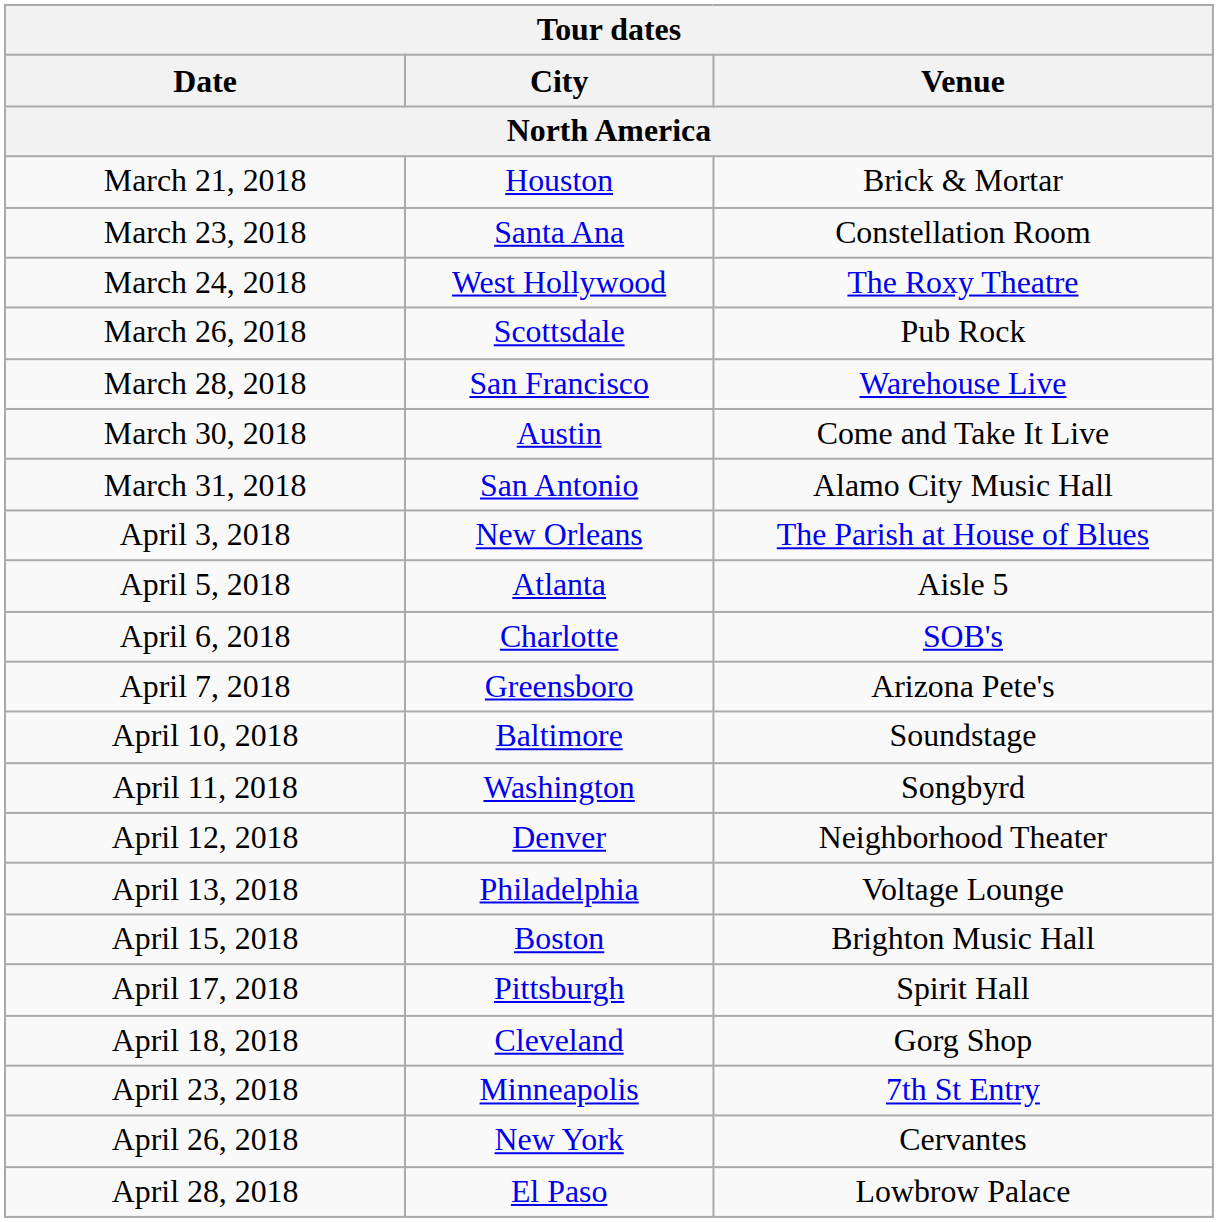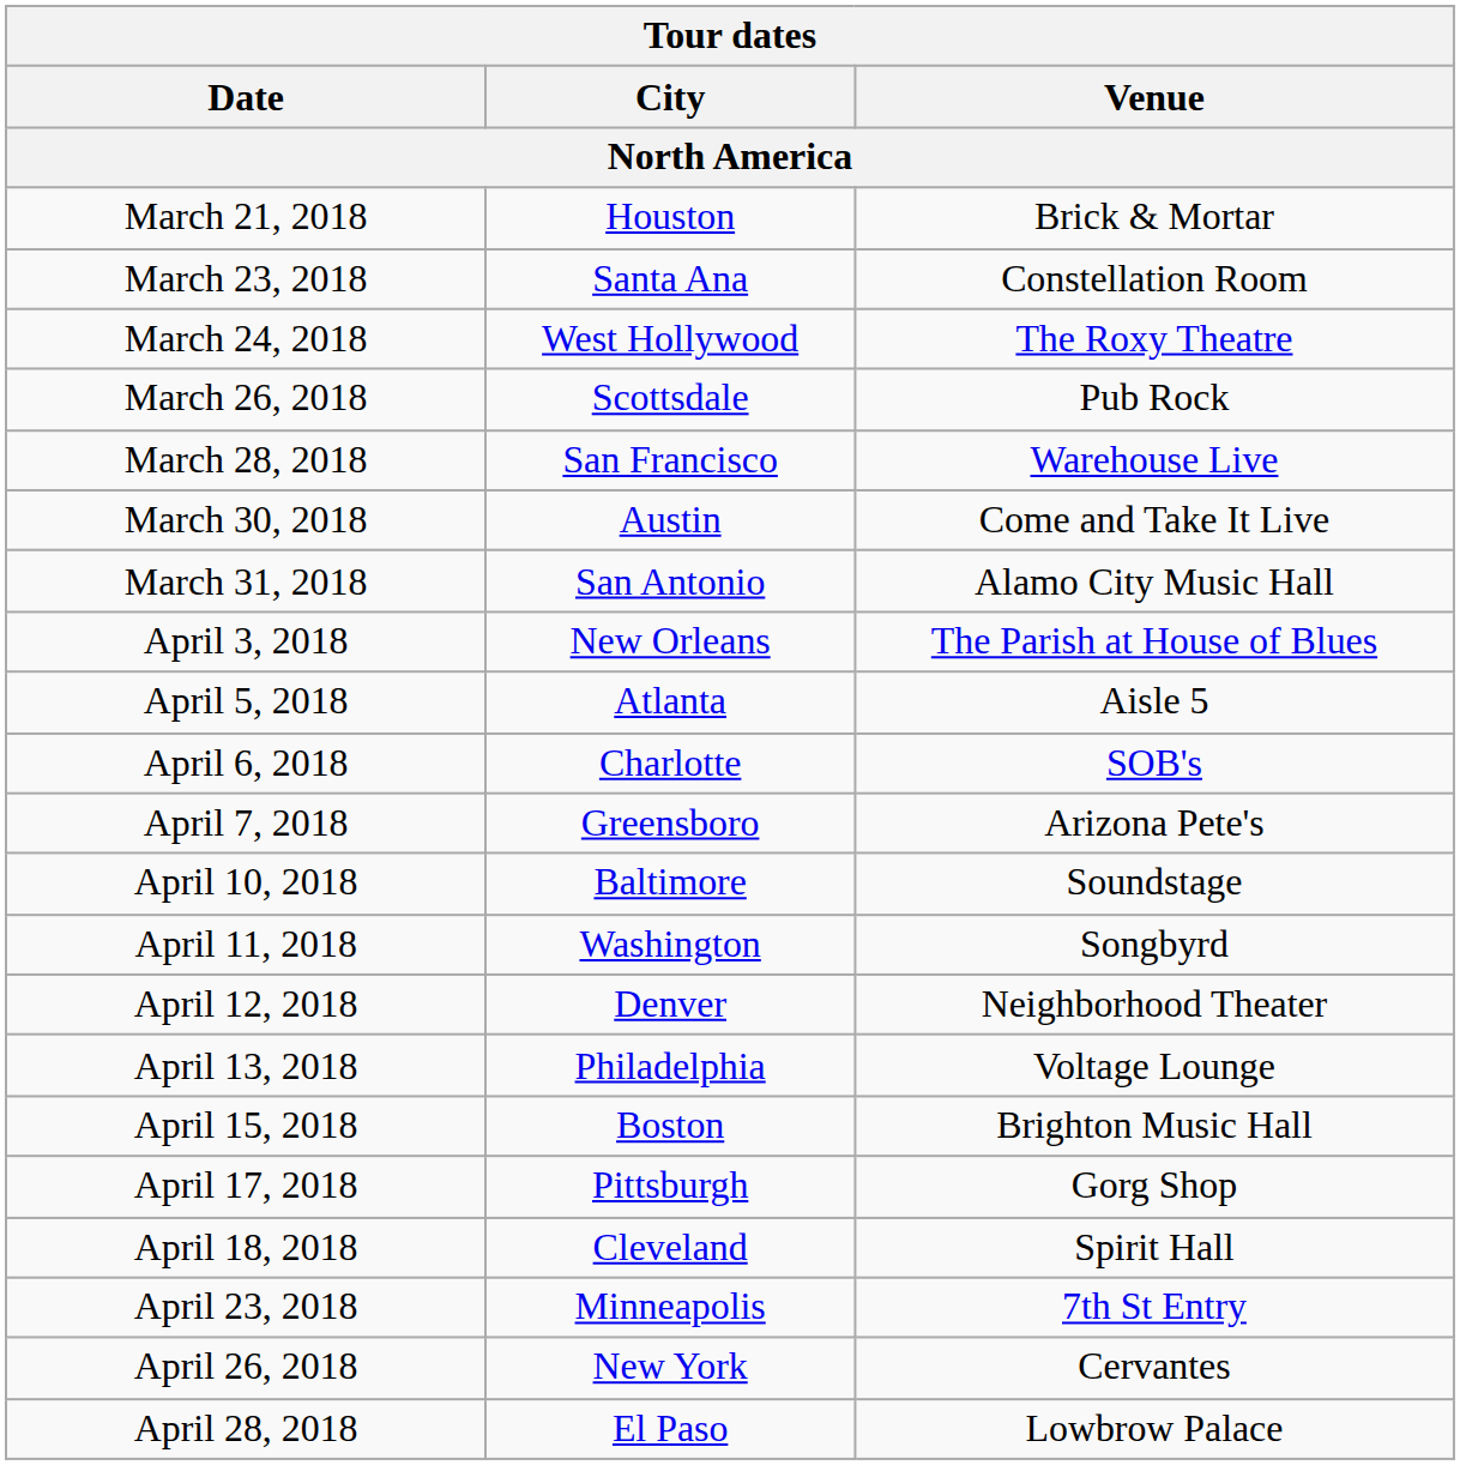 <table class="wikitable collapsible collapsed" style="text-align:center;">
 <tr>
 <th colspan="4">Tour dates</th>
 </tr>
 <tr>
 <th style="width:200px;">Date</th>
 <th style="width:150px;">City</th>
 <th style="width:250px;">Venue</th>
 </tr>
 <tr>
 <th colspan="4"><strong>North America</strong></th>
 </tr>
 <tr>
 <td>March 21, 2018</td>
 <td><a href='#'>Houston</a></td>
 <td>Brick & Mortar</td>
 </tr>
 <tr>
 <td>March 23, 2018</td>
 <td><a href='#'>Santa Ana</a></td>
 <td>Constellation Room</td>
 </tr>
 <tr>
 <td>March 24, 2018</td>
 <td><a href='#'>West Hollywood</a></td>
 <td><a href='#'>The Roxy Theatre</a></td>
 </tr>
 <tr>
 <td>March 26, 2018</td>
 <td><a href='#'>Scottsdale</a></td>
 <td>Pub Rock</td>
 </tr>
 <tr>
 <td>March 28, 2018</td>
 <td><a href='#'>San Francisco</a></td>
 <td><a href='#'>Warehouse Live</a></td>
 </tr>
 <tr>
 <td>March 30, 2018</td>
 <td><a href='#'>Austin</a></td>
 <td>Come and Take It Live</td>
 </tr>
 <tr>
 <td>March 31, 2018</td>
 <td><a href='#'>San Antonio</a></td>
 <td>Alamo City Music Hall</td>
 </tr>
 <tr>
 <td>April 3, 2018</td>
 <td><a href='#'>New Orleans</a></td>
 <td><a href='#'>The Parish at House of Blues</a></td>
 </tr>
 <tr>
 <td>April 5, 2018</td>
 <td><a href='#'>Atlanta</a></td>
 <td>Aisle 5</td>
 </tr>
 <tr>
 <td>April 6, 2018</td>
 <td><a href='#'>Charlotte</a></td>
 <td><a href='#'>SOB's</a></td>
 </tr>
 <tr>
 <td>April 7, 2018</td>
 <td><a href='#'>Greensboro</a></td>
 <td>Arizona Pete's</td>
 </tr>
 <tr>
 <td>April 10, 2018</td>
 <td><a href='#'>Baltimore</a></td>
 <td>Soundstage</td>
 </tr>
 <tr>
 <td>April 11, 2018</td>
 <td><a href='#'>Washington</a></td>
 <td>Songbyrd</td>
 </tr>
 <tr>
 <td>April 12, 2018</td>
 <td><a href='#'>Denver</a></td>
 <td>Neighborhood Theater</td>
 </tr>
 <tr>
 <td>April 13, 2018</td>
 <td><a href='#'>Philadelphia</a></td>
 <td>Voltage Lounge</td>
 </tr>
 <tr>
 <td>April 15, 2018</td>
 <td><a href='#'>Boston</a></td>
 <td>Brighton Music Hall</td>
 </tr>
 <tr>
 <td>April 17, 2018</td>
 <td><a href='#'>Pittsburgh</a></td>
-<td>Spirit Hall</td>
+<td>Gorg Shop</td>
 </tr>
 <tr>
 <td>April 18, 2018</td>
 <td><a href='#'>Cleveland</a></td>
-<td>Gorg Shop</td>
+<td>Spirit Hall</td>
 </tr>
 <tr>
 <td>April 23, 2018</td>
 <td><a href='#'>Minneapolis</a></td>
 <td><a href='#'>7th St Entry</a></td>
 </tr>
 <tr>
 <td>April 26, 2018</td>
 <td><a href='#'>New York</a></td>
 <td>Cervantes</td>
 </tr>
 <tr>
 <td>April 28, 2018</td>
 <td><a href='#'>El Paso</a></td>
 <td>Lowbrow Palace</td>
 </tr>
 </table>
